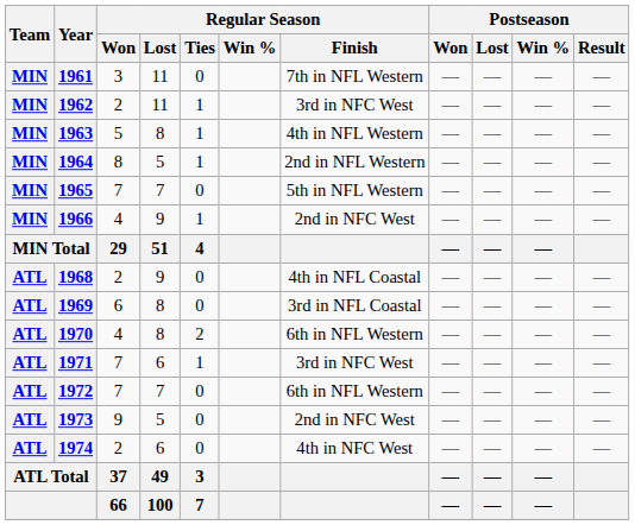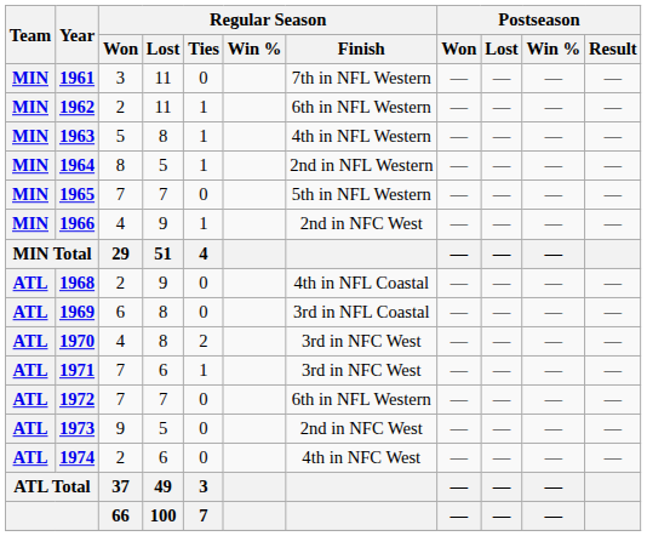 <table class="wikitable" style="font-size: 95%; text-align:center;">
 <tr>
 <th rowspan="2">Team</th>
 <th rowspan="2">Year</th>
 <th colspan="5">Regular Season</th>
 <th colspan="4">Postseason</th>
 </tr>
 <tr>
 <th>Won</th>
 <th>Lost</th>
 <th>Ties</th>
 <th>Win %</th>
 <th>Finish</th>
 <th>Won</th>
 <th>Lost</th>
 <th>Win %</th>
 <th>Result</th>
 </tr>
 <tr>
 <th><a href='#'>MIN</a></th>
 <th><a href='#'>1961</a></th>
 <td>3</td>
 <td>11</td>
 <td>0</td>
 <td></td>
 <td>7th in NFL Western</td>
 <td>—</td>
 <td>—</td>
 <td>—</td>
 <td>—</td>
 </tr>
 <tr>
 <th><a href='#'>MIN</a></th>
 <th><a href='#'>1962</a></th>
 <td>2</td>
 <td>11</td>
 <td>1</td>
 <td></td>
-<td>3rd in NFC West</td>
+<td>6th in NFL Western</td>
 <td>—</td>
 <td>—</td>
 <td>—</td>
 <td>—</td>
 </tr>
 <tr>
 <th><a href='#'>MIN</a></th>
 <th><a href='#'>1963</a></th>
 <td>5</td>
 <td>8</td>
 <td>1</td>
 <td></td>
 <td>4th in NFL Western</td>
 <td>—</td>
 <td>—</td>
 <td>—</td>
 <td>—</td>
 </tr>
 <tr>
 <th><a href='#'>MIN</a></th>
 <th><a href='#'>1964</a></th>
 <td>8</td>
 <td>5</td>
 <td>1</td>
 <td></td>
 <td>2nd in NFL Western</td>
 <td>—</td>
 <td>—</td>
 <td>—</td>
 <td>—</td>
 </tr>
 <tr>
 <th><a href='#'>MIN</a></th>
 <th><a href='#'>1965</a></th>
 <td>7</td>
 <td>7</td>
 <td>0</td>
 <td></td>
 <td>5th in NFL Western</td>
 <td>—</td>
 <td>—</td>
 <td>—</td>
 <td>—</td>
 </tr>
 <tr>
 <th><a href='#'>MIN</a></th>
 <th><a href='#'>1966</a></th>
 <td>4</td>
 <td>9</td>
 <td>1</td>
 <td></td>
 <td>2nd in NFC West</td>
 <td>—</td>
 <td>—</td>
 <td>—</td>
 <td>—</td>
 </tr>
 <tr>
 <th colspan="2">MIN Total</th>
 <th>29</th>
 <th>51</th>
 <th>4</th>
 <th></th>
 <th></th>
 <th>—</th>
 <th>—</th>
 <th>—</th>
 <th></th>
 </tr>
 <tr>
 <th><a href='#'>ATL</a></th>
 <th><a href='#'>1968</a></th>
 <td>2</td>
 <td>9</td>
 <td>0</td>
 <td></td>
 <td>4th in NFL Coastal</td>
 <td>—</td>
 <td>—</td>
 <td>—</td>
 <td>—</td>
 </tr>
 <tr>
 <th><a href='#'>ATL</a></th>
 <th><a href='#'>1969</a></th>
 <td>6</td>
 <td>8</td>
 <td>0</td>
 <td></td>
 <td>3rd in NFL Coastal</td>
 <td>—</td>
 <td>—</td>
 <td>—</td>
 <td>—</td>
 </tr>
 <tr>
 <th><a href='#'>ATL</a></th>
 <th><a href='#'>1970</a></th>
 <td>4</td>
 <td>8</td>
 <td>2</td>
 <td></td>
-<td>6th in NFL Western</td>
+<td>3rd in NFC West</td>
 <td>—</td>
 <td>—</td>
 <td>—</td>
 <td>—</td>
 </tr>
 <tr>
 <th><a href='#'>ATL</a></th>
 <th><a href='#'>1971</a></th>
 <td>7</td>
 <td>6</td>
 <td>1</td>
 <td></td>
 <td>3rd in NFC West</td>
 <td>—</td>
 <td>—</td>
 <td>—</td>
 <td>—</td>
 </tr>
 <tr>
 <th><a href='#'>ATL</a></th>
 <th><a href='#'>1972</a></th>
 <td>7</td>
 <td>7</td>
 <td>0</td>
 <td></td>
 <td>6th in NFL Western</td>
 <td>—</td>
 <td>—</td>
 <td>—</td>
 <td>—</td>
 </tr>
 <tr>
 <th><a href='#'>ATL</a></th>
 <th><a href='#'>1973</a></th>
 <td>9</td>
 <td>5</td>
 <td>0</td>
 <td></td>
 <td>2nd in NFC West</td>
 <td>—</td>
 <td>—</td>
 <td>—</td>
 <td>—</td>
 </tr>
 <tr>
 <th><a href='#'>ATL</a></th>
 <th><a href='#'>1974</a></th>
 <td>2</td>
 <td>6</td>
 <td>0</td>
 <td></td>
 <td>4th in NFC West</td>
 <td>—</td>
 <td>—</td>
 <td>—</td>
 <td>—</td>
 </tr>
 <tr>
 <th colspan="2">ATL Total</th>
 <th>37</th>
 <th>49</th>
 <th>3</th>
 <th></th>
 <th></th>
 <th>—</th>
 <th>—</th>
 <th>—</th>
 <th></th>
 </tr>
 <tr>
 <th colspan="2"></th>
 <th>66</th>
 <th>100</th>
 <th>7</th>
 <th></th>
 <th></th>
 <th>—</th>
 <th>—</th>
 <th>—</th>
 <th></th>
 </tr>
 <tr>
 </tr>
 </table>
